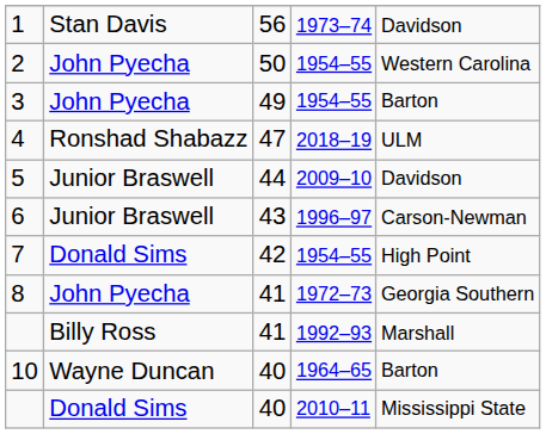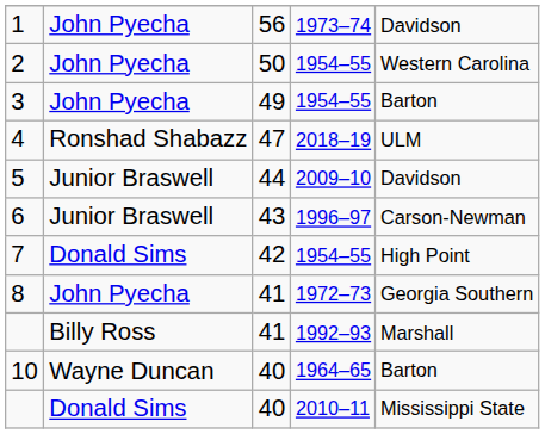 <table class="wikitable">
 <tr>
 </tr>
 <tr>
 <td>1</td>
-<td>Stan Davis</td>
+<td><a href='#'>John Pyecha</a></td>
 <td>56</td>
 <td style="font-size:80%;"><a href='#'>1973–74</a></td>
 <td style="font-size:80%;">Davidson</td>
 </tr>
 <tr>
 <td>2</td>
 <td><a href='#'>John Pyecha</a></td>
 <td>50</td>
 <td style="font-size:80%;"><a href='#'>1954–55</a></td>
 <td style="font-size:80%;">Western Carolina</td>
 </tr>
 <tr>
 <td>3</td>
 <td><a href='#'>John Pyecha</a></td>
 <td>49</td>
 <td style="font-size:80%;"><a href='#'>1954–55</a></td>
 <td style="font-size:80%;">Barton</td>
 </tr>
 <tr>
 <td>4</td>
 <td>Ronshad Shabazz</td>
 <td>47</td>
 <td style="font-size:80%;"><a href='#'>2018–19</a></td>
 <td style="font-size:80%;">ULM</td>
 </tr>
 <tr>
 <td>5</td>
 <td>Junior Braswell</td>
 <td>44</td>
 <td style="font-size:80%;"><a href='#'>2009–10</a></td>
 <td style="font-size:80%;">Davidson</td>
 </tr>
 <tr>
 <td>6</td>
 <td>Junior Braswell</td>
 <td>43</td>
 <td style="font-size:80%;"><a href='#'>1996–97</a></td>
 <td style="font-size:80%;">Carson-Newman</td>
 </tr>
 <tr>
 <td>7</td>
 <td><a href='#'>Donald Sims</a></td>
 <td>42</td>
 <td style="font-size:80%;"><a href='#'>1954–55</a></td>
 <td style="font-size:80%;">High Point</td>
 </tr>
 <tr>
 <td>8</td>
 <td><a href='#'>John Pyecha</a></td>
 <td>41</td>
 <td style="font-size:80%;"><a href='#'>1972–73</a></td>
 <td style="font-size:80%;">Georgia Southern</td>
 </tr>
 <tr>
 <td></td>
 <td>Billy Ross</td>
 <td>41</td>
 <td style="font-size:80%;"><a href='#'>1992–93</a></td>
 <td style="font-size:80%;">Marshall</td>
 </tr>
 <tr>
 <td>10</td>
 <td>Wayne Duncan</td>
 <td>40</td>
 <td style="font-size:80%;"><a href='#'>1964–65</a></td>
 <td style="font-size:80%;">Barton</td>
 </tr>
 <tr>
 <td></td>
 <td><a href='#'>Donald Sims</a></td>
 <td>40</td>
 <td style="font-size:80%;"><a href='#'>2010–11</a></td>
 <td style="font-size:80%;">Mississippi State</td>
 </tr>
 </table>
